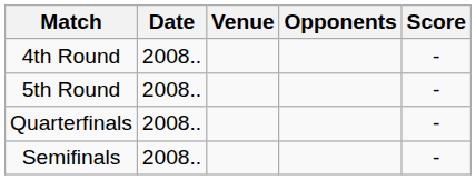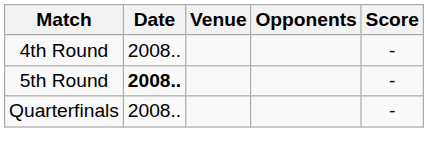 <table class="wikitable" style="text-align:center;">
 <tr>
 <th>Match</th>
 <th>Date</th>
 <th>Venue</th>
 <th>Opponents</th>
 <th>Score</th>
 </tr>
 <tr>
 <td>4th Round</td>
 <td>2008..</td>
 <td></td>
 <td></td>
 <td>-</td>
 </tr>
 <tr>
 <td>5th Round</td>
-<td>2008..</td>
+<td><strong>2008..</strong></td>
 <td></td>
 <td></td>
 <td>-</td>
 </tr>
 <tr>
 <td>Quarterfinals</td>
 <td>2008..</td>
 <td></td>
 <td></td>
 <td>-</td>
 </tr>
-<tr>
-<td>Semifinals</td>
-<td>2008..</td>
-<td></td>
-<td></td>
-<td>-</td>
-</tr>
 </table>
